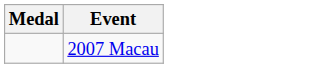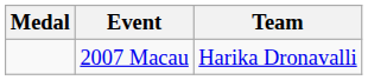 <table class="wikitable sortable" style="text-align:center">
 <tr>
 <th>Medal</th>
 <th>Event</th>
+<th>Team</th>
 </tr>
 <tr>
 <td></td>
 <td><a href='#'>2007 Macau</a></td>
+<td><a href='#'>Harika Dronavalli</a></td>
 </tr>
 </table>
